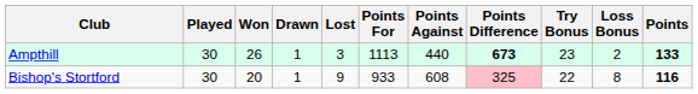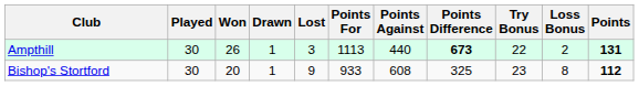 <table class="wikitable" style="text-align:center">
 <tr>
 <th bgcolor="#efefef" width="195">Club</th>
 <th bgcolor="#efefef" width="20">Played</th>
 <th bgcolor="#efefef" width="20">Won</th>
 <th bgcolor="#efefef" width="20">Drawn</th>
 <th bgcolor="#efefef" width="20">Lost</th>
 <th bgcolor="#efefef" width="20">Points For</th>
 <th bgcolor="#efefef" width="20">Points Against</th>
 <th bgcolor="#efefef" width="20">Points Difference</th>
 <th bgcolor="#efefef" width="20">Try Bonus</th>
 <th bgcolor="#efefef" width="20">Loss Bonus</th>
 <th bgcolor="#efefef" width="20">Points</th>
 </tr>
 <tr bgcolor=#d8ffeb align=center>
 <td style="text-align:left;"><a href='#'>Ampthill</a></td>
 <td>30</td>
 <td>26</td>
 <td>1</td>
 <td>3</td>
 <td>1113</td>
 <td>440</td>
 <td><strong>673</strong></td>
-<td>23</td>
+<td>22</td>
 <td>2</td>
-<td><strong>133</strong></td>
+<td><strong>131</strong></td>
 </tr>
 <tr>
 <td style="text-align:left;"><a href='#'>Bishop's Stortford</a></td>
 <td>30</td>
 <td>20</td>
 <td>1</td>
 <td>9</td>
 <td>933</td>
 <td>608</td>
-<td style="background: pink;">325</td>
-<td>22</td>
+<td>325</td>
+<td>23</td>
 <td>8</td>
-<td><strong>116</strong></td>
+<td><strong>112</strong></td>
 </tr>
 </table>
